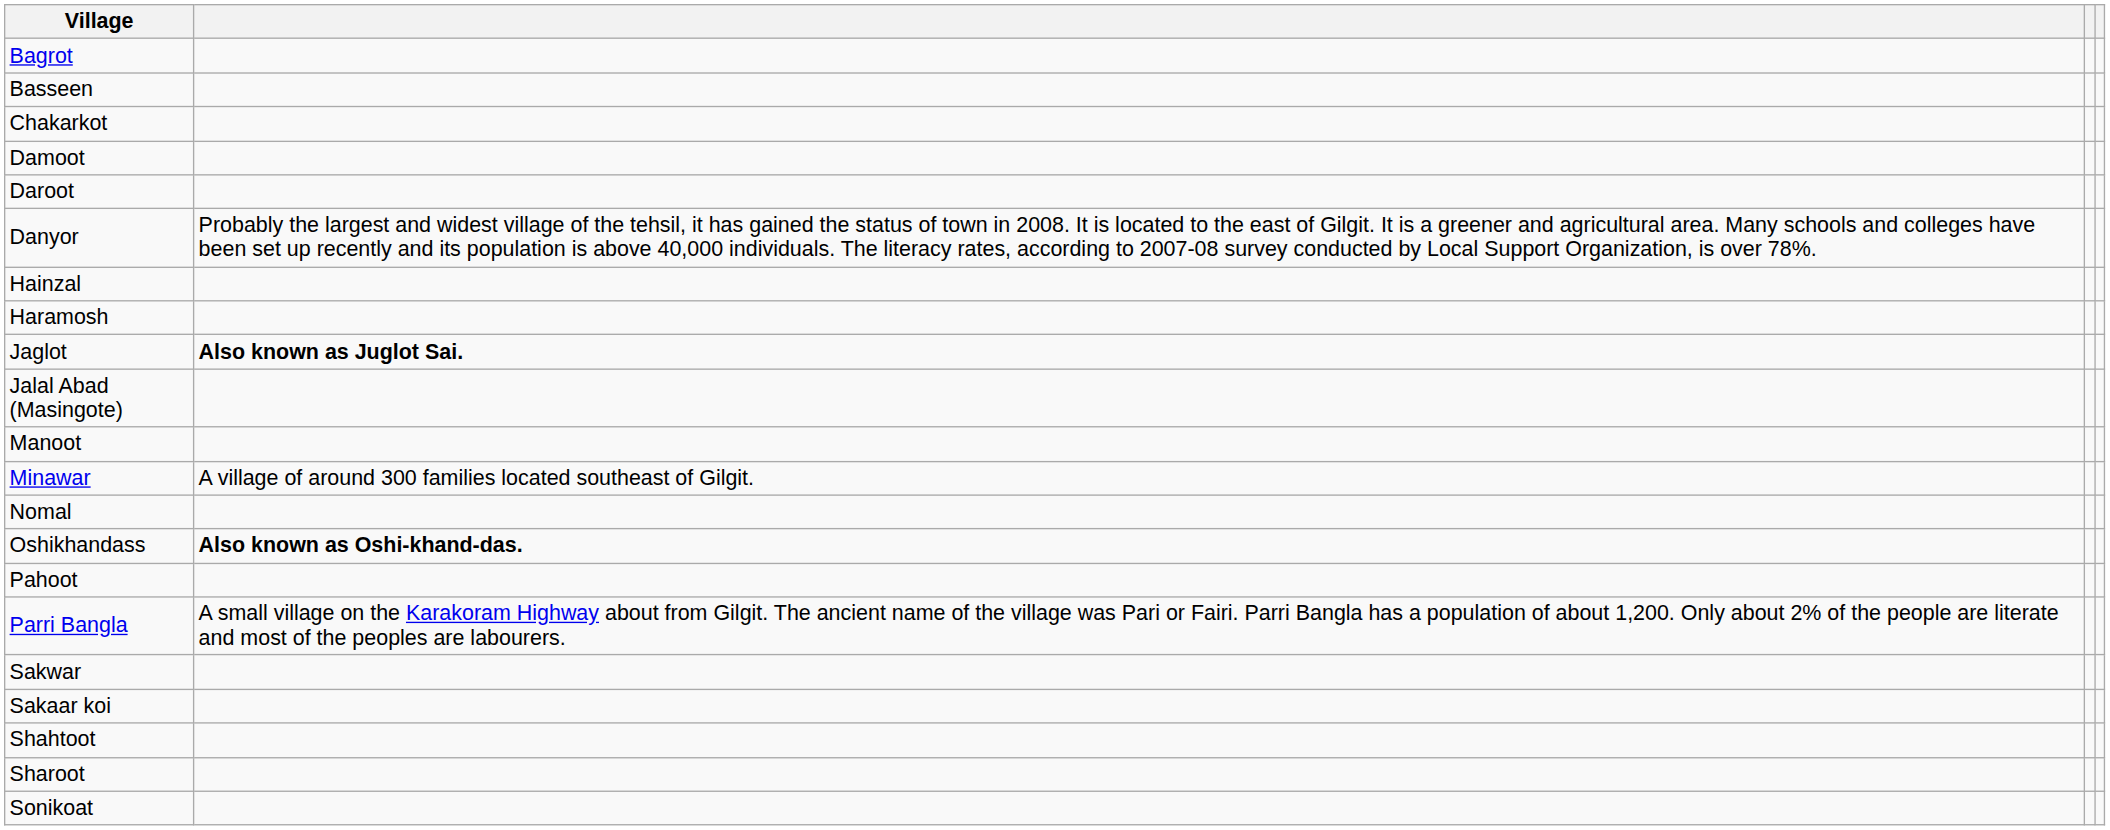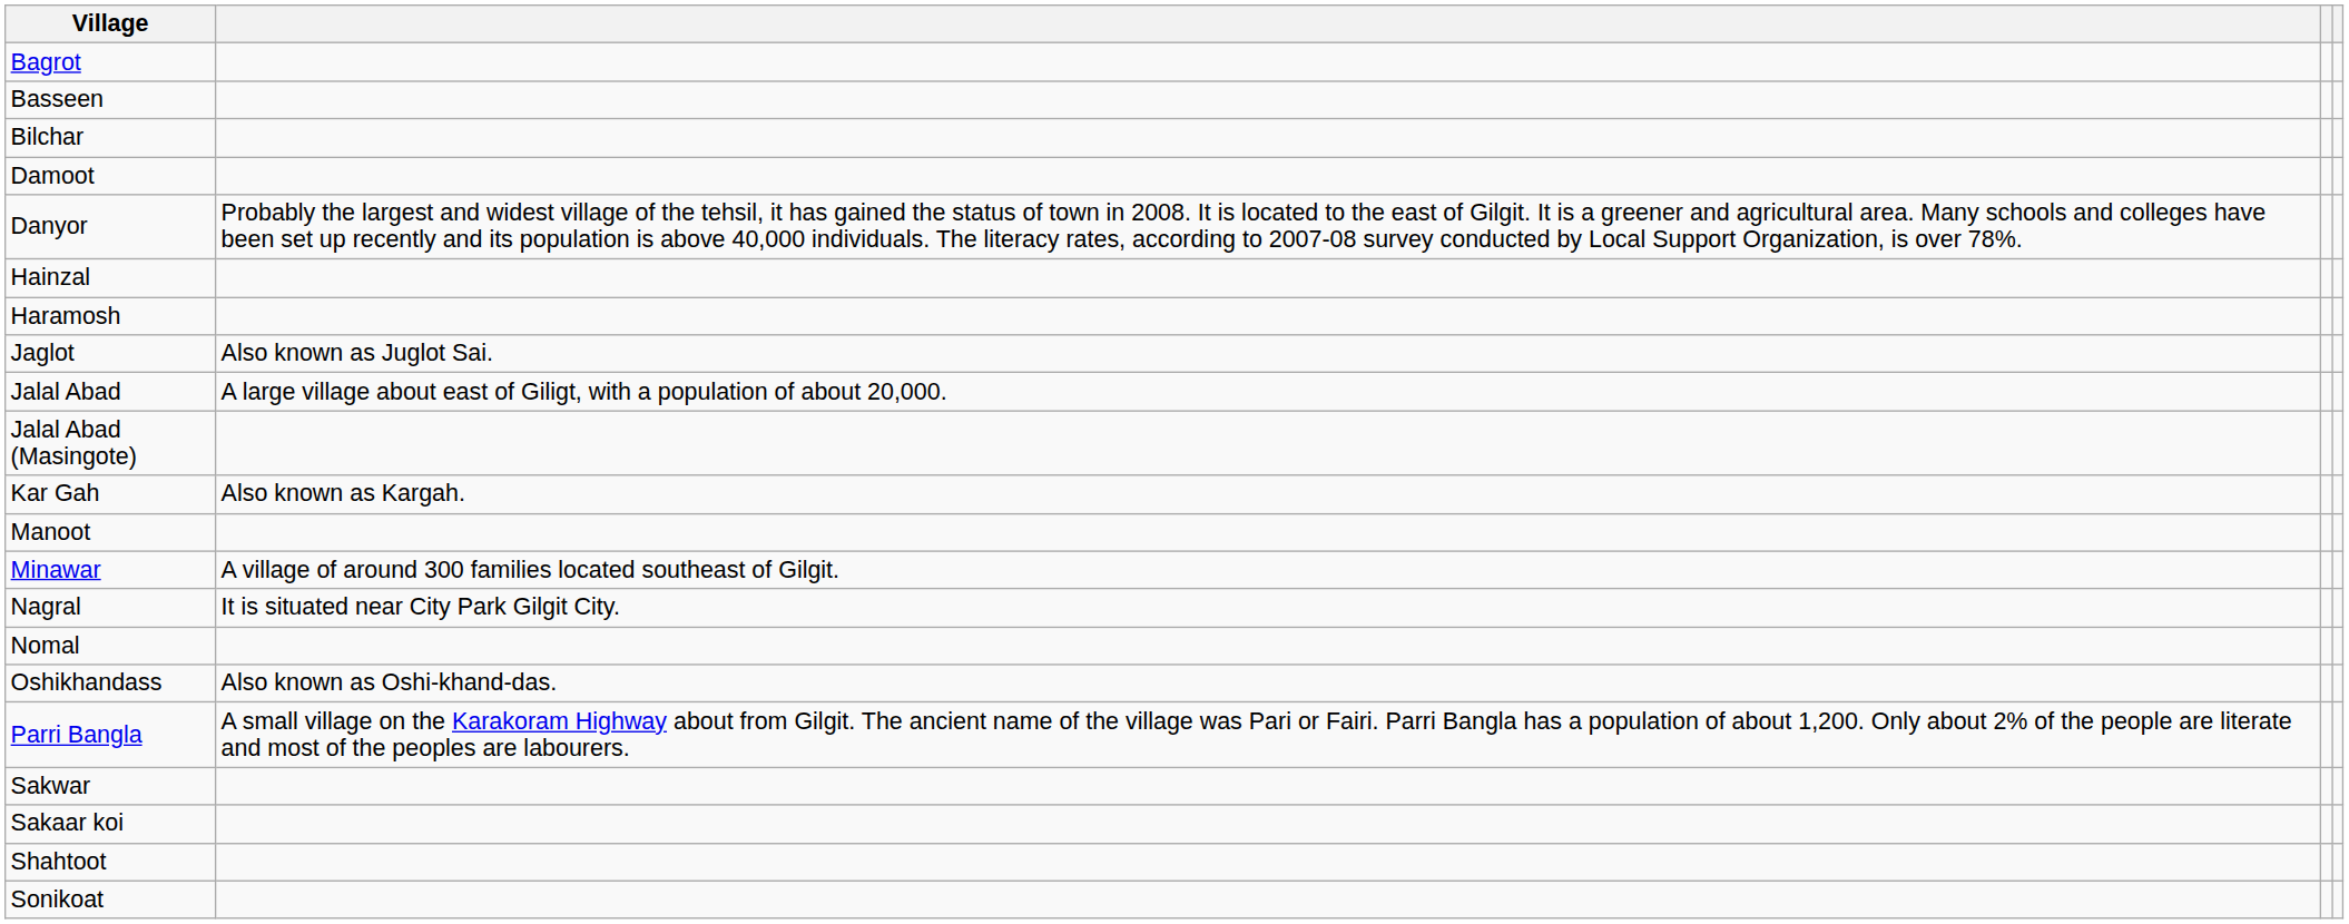 <table class="wikitable sortable">
 <tr>
 <th>Village</th>
 <th class="unsortable"></th>
 <th></th>
 <th class="unsortable"></th>
 </tr>
 <tr>
 <td><a href='#'>Bagrot</a></td>
 <td></td>
 <td></td>
 <td></td>
 </tr>
 <tr>
 <td>Basseen</td>
 <td></td>
 <td></td>
 <td></td>
 </tr>
 <tr>
-<td>Chakarkot</td>
+<td>Bilchar</td>
 <td></td>
 <td></td>
 <td></td>
 </tr>
 <tr>
 <td>Damoot</td>
-<td></td>
-<td></td>
-<td></td>
-</tr>
-<tr>
-<td>Daroot</td>
 <td></td>
 <td></td>
 <td></td>
 </tr>
 <tr>
 <td>Danyor</td>
 <td>Probably the largest and widest village of the tehsil, it has gained the status of town in 2008.  It is located  to the east of Gilgit.  It is a greener and agricultural area.  Many schools and colleges have been set up recently and its population is above 40,000 individuals.  The literacy rates, according to 2007-08 survey conducted by Local Support Organization, is over 78%.</td>
 <td></td>
 <td></td>
 </tr>
 <tr>
 <td>Hainzal</td>
 <td></td>
 <td></td>
 <td></td>
 </tr>
 <tr>
 <td>Haramosh</td>
 <td></td>
 <td></td>
 <td></td>
 </tr>
 <tr>
 <td>Jaglot</td>
-<td><strong>Also known as Juglot Sai.</strong></td>
+<td>Also known as Juglot Sai.</td>
+<td></td>
+<td></td>
+</tr>
+<tr>
+<td>Jalal Abad</td>
+<td>A large village about  east of Giligt, with a population of about 20,000.</td>
 <td></td>
 <td></td>
 </tr>
 <tr>
 <td>Jalal Abad (Masingote)</td>
 <td></td>
+<td></td>
+<td></td>
+</tr>
+<tr>
+<td>Kar Gah</td>
+<td>Also known as Kargah.</td>
 <td></td>
 <td></td>
 </tr>
 <tr>
 <td>Manoot</td>
 <td></td>
 <td></td>
 <td></td>
 </tr>
 <tr>
 <td><a href='#'>Minawar</a></td>
 <td>A village of around 300 families located  southeast of Gilgit.</td>
 <td></td>
 <td></td>
 </tr>
 <tr>
+<td>Nagral</td>
+<td>It is situated near City Park Gilgit City.</td>
+<td></td>
+<td></td>
+</tr>
+<tr>
 <td>Nomal</td>
 <td></td>
 <td></td>
 <td></td>
 </tr>
 <tr>
 <td>Oshikhandass</td>
-<td><strong>Also known as Oshi-khand-das.</strong></td>
-<td></td>
-<td></td>
-</tr>
-<tr>
-<td>Pahoot</td>
-<td></td>
+<td>Also known as Oshi-khand-das.</td>
 <td></td>
 <td></td>
 </tr>
 <tr>
 <td><a href='#'>Parri Bangla</a></td>
 <td>A small village on the <a href='#'>Karakoram Highway</a> about  from Gilgit.  The ancient name of the village was Pari or Fairi.  Parri Bangla has a population of about 1,200.  Only about 2% of the people are literate and most of the peoples are labourers.</td>
 <td></td>
 <td></td>
 </tr>
 <tr>
 <td>Sakwar</td>
 <td></td>
 <td></td>
 <td></td>
 </tr>
 <tr>
 <td>Sakaar koi</td>
 <td></td>
 <td></td>
 <td></td>
 </tr>
 <tr>
 <td>Shahtoot</td>
 <td></td>
 <td></td>
 <td></td>
 </tr>
 <tr>
-<td>Sharoot</td>
-<td></td>
-<td></td>
-<td></td>
-</tr>
-<tr>
 <td>Sonikoat</td>
 <td></td>
 <td></td>
 <td></td>
 </tr>
 </table>
